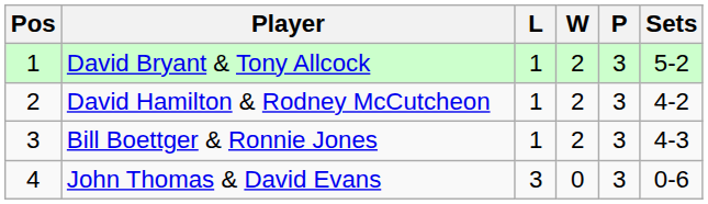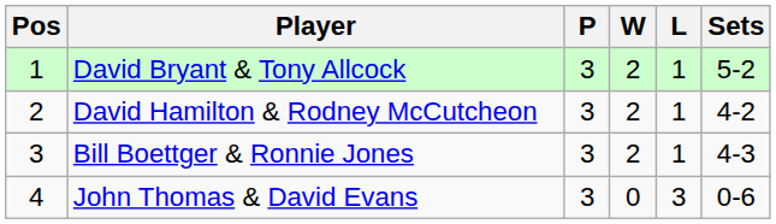 <table class="wikitable">
 <tr>
 <th width=20>Pos</th>
 <th width=290>Player</th>
+<th width=20>P</th>
+<th width=20>W</th>
 <th width=20>L</th>
-<th width=20>W</th>
-<th width=20>P</th>
 <th width=20>Sets</th>
 </tr>
 <tr align=center style="background: #ccffcc;">
 <td>1</td>
 <td align="left"> <a href='#'>David Bryant</a> & <a href='#'>Tony Allcock</a></td>
+<td>3</td>
+<td>2</td>
 <td>1</td>
-<td>2</td>
-<td>3</td>
 <td>5-2</td>
 </tr>
 <tr align=center>
 <td>2</td>
 <td align="left"> <a href='#'>David Hamilton</a> & <a href='#'>Rodney McCutcheon</a></td>
+<td>3</td>
+<td>2</td>
 <td>1</td>
-<td>2</td>
-<td>3</td>
 <td>4-2</td>
 </tr>
 <tr align=center>
 <td>3</td>
 <td align="left"> <a href='#'>Bill Boettger</a> & <a href='#'>Ronnie Jones</a></td>
+<td>3</td>
+<td>2</td>
 <td>1</td>
-<td>2</td>
-<td>3</td>
 <td>4-3</td>
 </tr>
 <tr align=center>
 <td>4</td>
 <td align="left"> <a href='#'>John Thomas</a> & <a href='#'>David Evans</a></td>
 <td>3</td>
 <td>0</td>
 <td>3</td>
 <td>0-6</td>
 </tr>
 </table>
